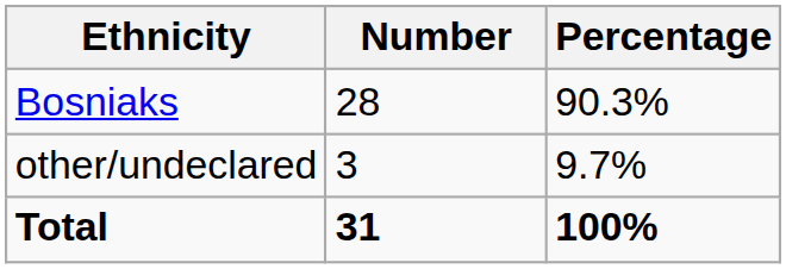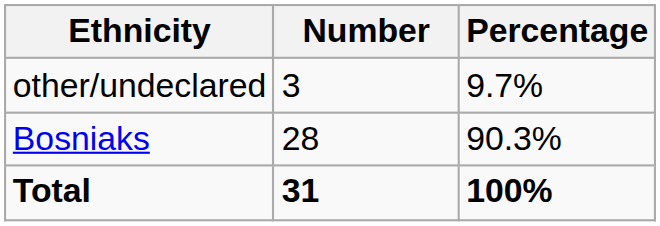 <table class="wikitable">
 <tr>
 <th width="100px">Ethnicity</th>
 <th width="80px">Number</th>
 <th width="80px">Percentage</th>
 </tr>
 <tr>
+<td>other/undeclared</td>
+<td>3</td>
+<td>9.7%</td>
+</tr>
+<tr>
 <td><a href='#'>Bosniaks</a></td>
 <td>28</td>
 <td>90.3%</td>
-</tr>
-<tr>
-<td>other/undeclared</td>
-<td>3</td>
-<td>9.7%</td>
 </tr>
 <tr>
 <td><strong>Total</strong></td>
 <td><strong>31</strong></td>
 <td><strong>100%</strong></td>
 </tr>
 </table>
